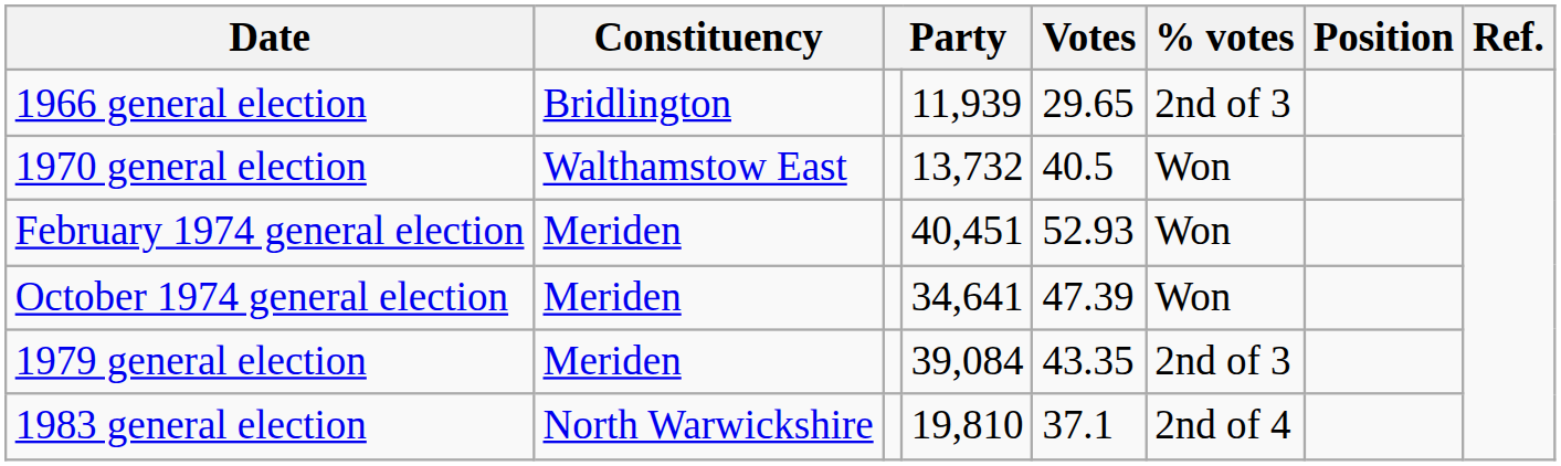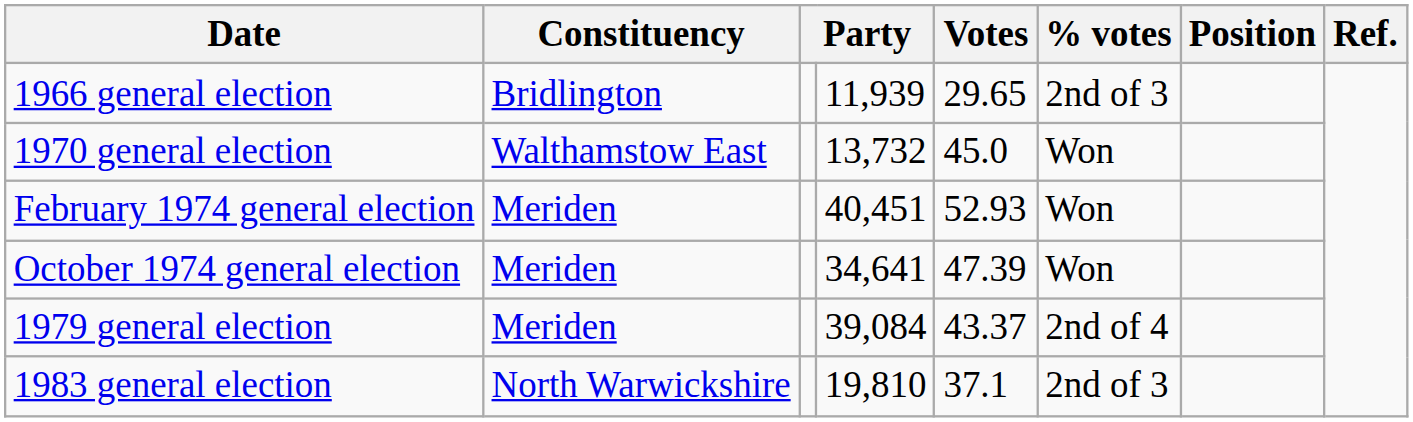 <table class="wikitable">
 <tr>
 <th>Date</th>
 <th>Constituency</th>
 <th colspan=2>Party</th>
 <th>Votes</th>
 <th>% votes</th>
 <th>Position</th>
 <th>Ref.</th>
 </tr>
 <tr>
 <td><a href='#'>1966 general election</a></td>
 <td><a href='#'>Bridlington</a></td>
 <td></td>
 <td>11,939</td>
 <td>29.65</td>
 <td>2nd of 3</td>
 <td></td>
 </tr>
 <tr>
 <td><a href='#'>1970 general election</a></td>
 <td><a href='#'>Walthamstow East</a></td>
 <td></td>
 <td>13,732</td>
-<td>40.5</td>
+<td>45.0</td>
 <td>Won</td>
 <td></td>
 </tr>
 <tr>
 <td><a href='#'>February 1974 general election</a></td>
 <td><a href='#'>Meriden</a></td>
 <td></td>
 <td>40,451</td>
 <td>52.93</td>
 <td>Won</td>
 <td></td>
 </tr>
 <tr>
 <td><a href='#'>October 1974 general election</a></td>
 <td><a href='#'>Meriden</a></td>
 <td></td>
 <td>34,641</td>
 <td>47.39</td>
 <td>Won</td>
 <td></td>
 </tr>
 <tr>
 <td><a href='#'>1979 general election</a></td>
 <td><a href='#'>Meriden</a></td>
 <td></td>
 <td>39,084</td>
-<td>43.35</td>
-<td>2nd of 3</td>
+<td>43.37</td>
+<td>2nd of 4</td>
 <td></td>
 </tr>
 <tr>
 <td><a href='#'>1983 general election</a></td>
 <td><a href='#'>North Warwickshire</a></td>
 <td></td>
 <td>19,810</td>
 <td>37.1</td>
-<td>2nd of 4</td>
+<td>2nd of 3</td>
 <td></td>
 </tr>
 </table>
